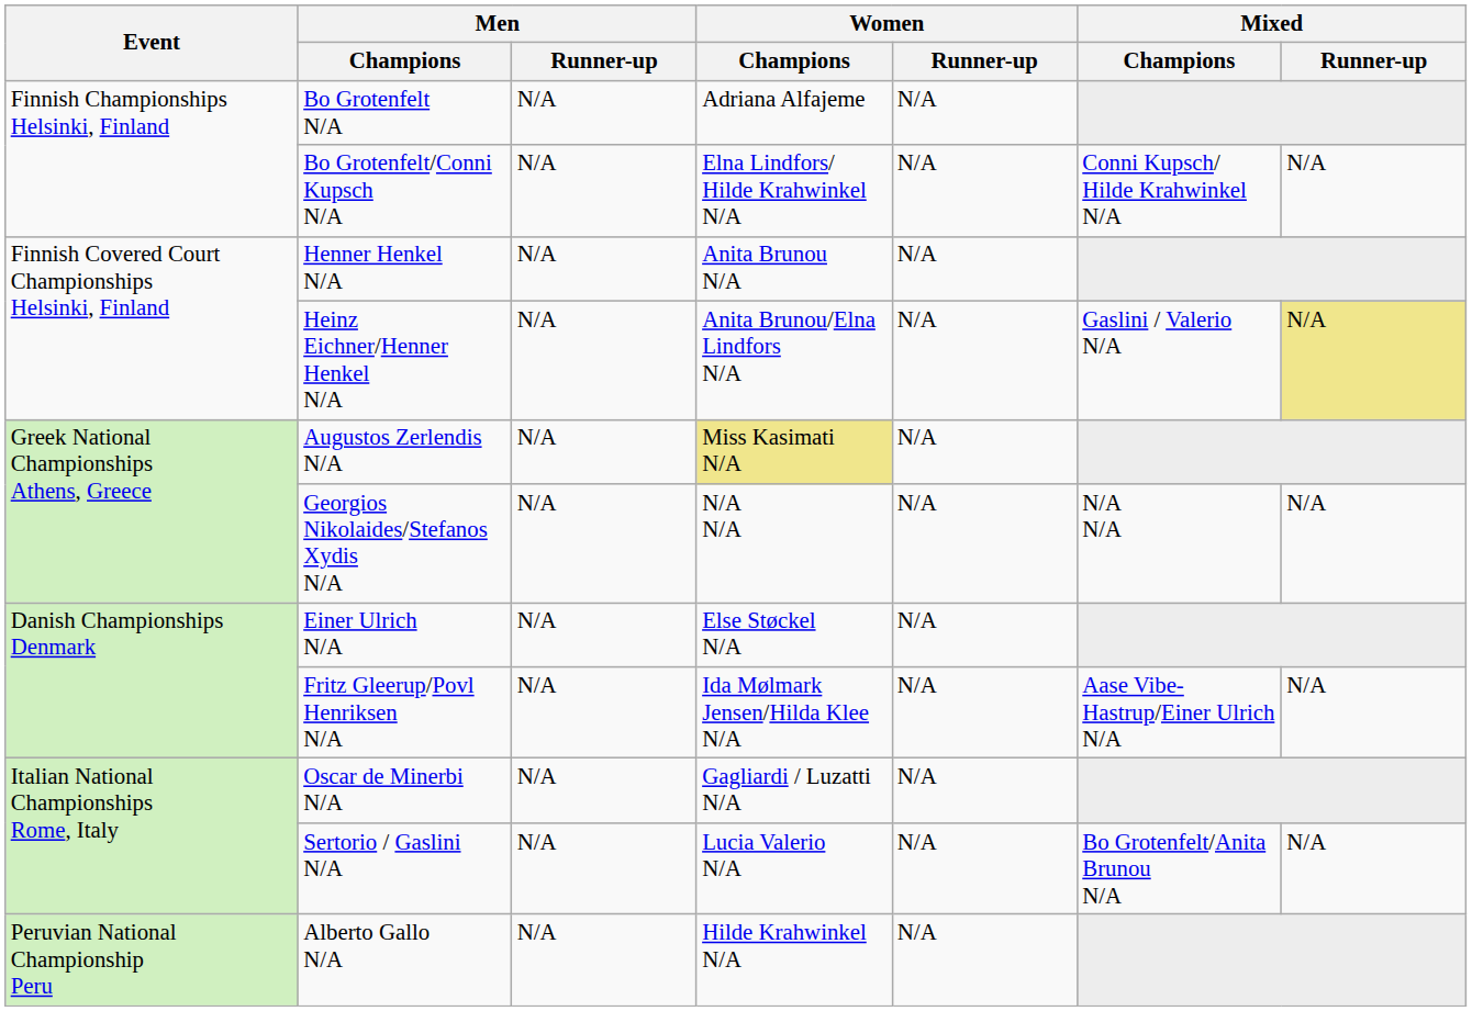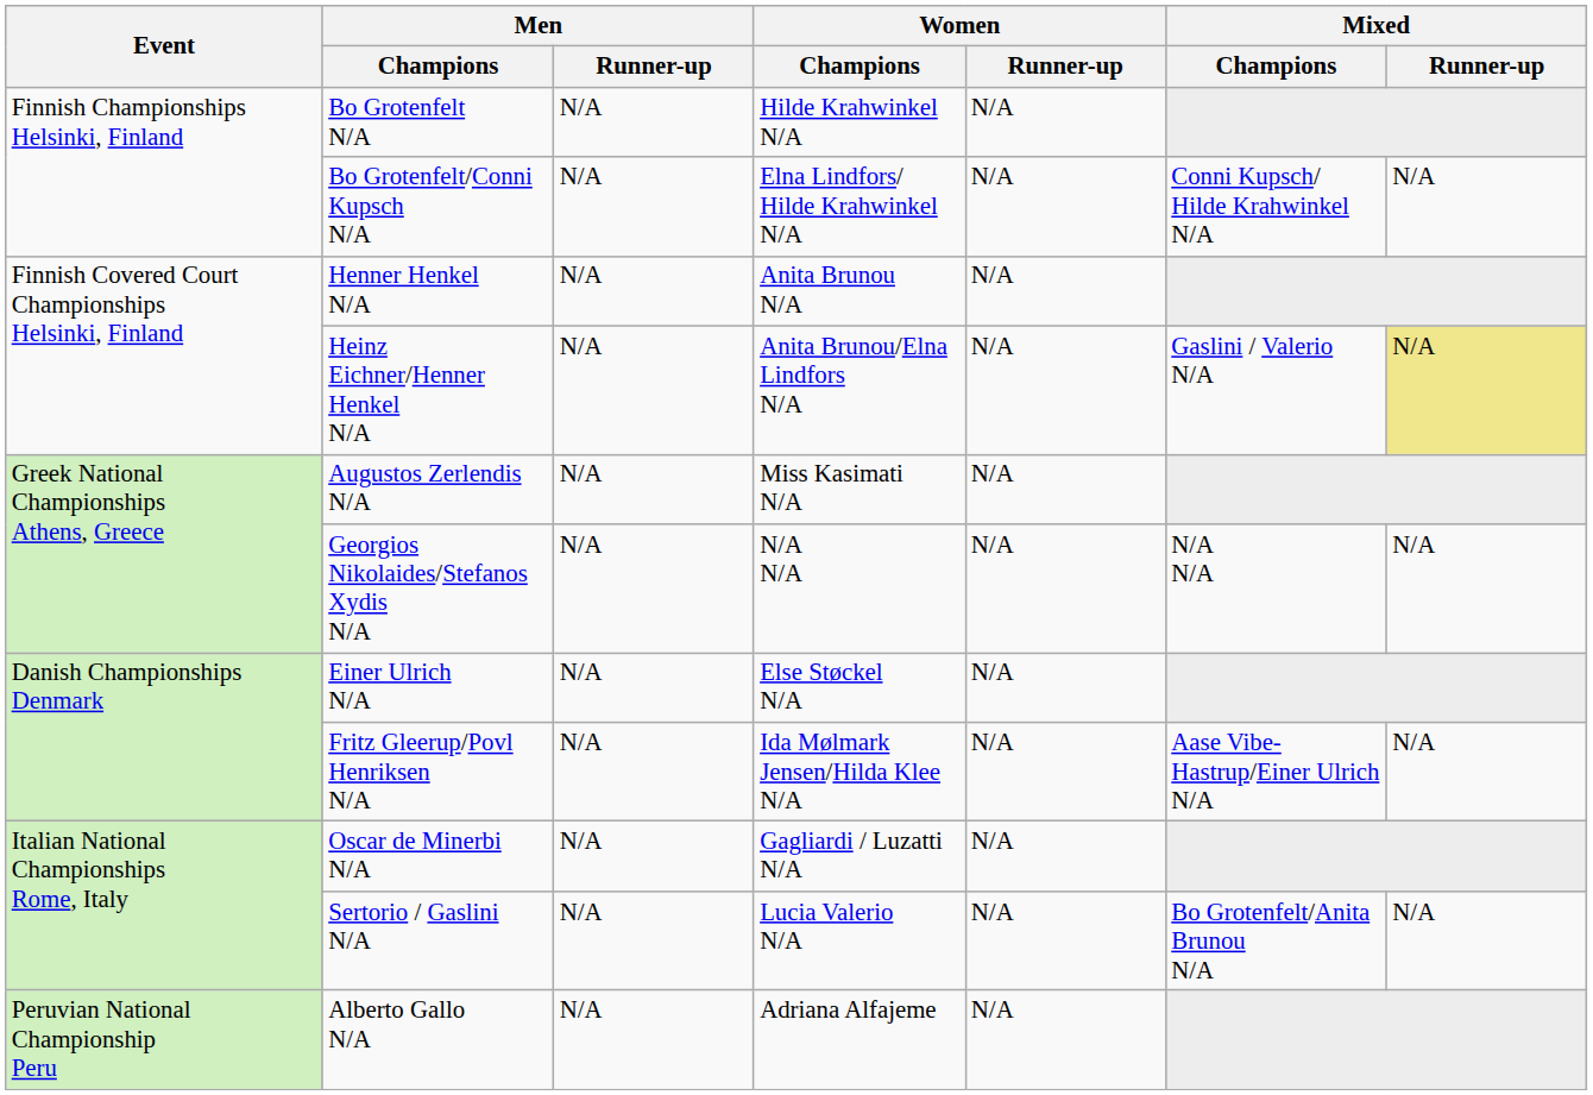 <table class="wikitable" style="font-size:85%;">
 <tr>
 <th rowspan="2" style="width:200px;">Event</th>
 <th colspan="2" style="width:250px;">Men</th>
 <th colspan="2" style="width:250px;">Women</th>
 <th colspan="2" style="width:250px;">Mixed</th>
 </tr>
 <tr>
 <th style="width:125px;">Champions</th>
 <th style="width:125px;">Runner-up</th>
 <th style="width:125px;">Champions</th>
 <th style="width:125px;">Runner-up</th>
 <th style="width:125px;">Champions</th>
 <th style="width:125px;">Runner-up</th>
 </tr>
 <tr valign=top>
 <td rowspan=2>Finnish Championships<br><a href='#'>Helsinki</a>, <a href='#'>Finland</a></td>
 <td> <a href='#'>Bo Grotenfelt</a><br>N/A</td>
 <td>N/A</td>
-<td> Adriana Alfajeme</td>
+<td> <a href='#'>Hilde Krahwinkel</a><br>N/A</td>
 <td>N/A</td>
 <td style="background:#ededed;" colspan="2"></td>
 </tr>
 <tr valign=top>
 <td> <a href='#'>Bo Grotenfelt</a>/<a href='#'>Conni Kupsch</a><br>N/A</td>
 <td>N/A</td>
 <td><a href='#'>Elna Lindfors</a>/ <a href='#'>Hilde Krahwinkel</a><br>N/A</td>
 <td>N/A</td>
 <td><a href='#'>Conni Kupsch</a>/ <a href='#'>Hilde Krahwinkel</a><br>N/A</td>
 <td>N/A</td>
 </tr>
 <tr valign=top>
 <td rowspan=2>Finnish Covered Court Championships<br><a href='#'>Helsinki</a>, <a href='#'>Finland</a></td>
 <td> <a href='#'>Henner Henkel</a><br>N/A</td>
 <td>N/A</td>
 <td> <a href='#'>Anita Brunou</a><br>N/A</td>
 <td>N/A</td>
 <td style="background:#ededed;" colspan="2"></td>
 </tr>
 <tr valign=top>
 <td> <a href='#'>Heinz Eichner</a>/<a href='#'>Henner Henkel</a><br>N/A</td>
 <td>N/A</td>
 <td><a href='#'>Anita Brunou</a>/<a href='#'>Elna Lindfors</a><br>N/A</td>
 <td>N/A</td>
 <td> <a href='#'>Gaslini</a> /  <a href='#'>Valerio</a><br>N/A</td>
 <td style="background: khaki;">N/A</td>
 </tr>
 <tr valign=top>
 <td rowspan=2 style="background:#d0f0c0">Greek National Championships<br><a href='#'>Athens</a>, <a href='#'>Greece</a></td>
 <td> <a href='#'>Augustos Zerlendis</a><br>N/A</td>
 <td>N/A</td>
-<td style="background: khaki;"> Miss Kasimati<br>N/A</td>
+<td> Miss Kasimati<br>N/A</td>
 <td>N/A</td>
 <td style="background:#ededed;" colspan="2"></td>
 </tr>
 <tr valign=top>
 <td> <a href='#'>Georgios Nikolaides</a>/<a href='#'>Stefanos Xydis</a><br>N/A</td>
 <td>N/A</td>
 <td>N/A<br>N/A</td>
 <td>N/A</td>
 <td>N/A<br>N/A</td>
 <td>N/A</td>
 </tr>
 <tr valign=top>
 <td style="background:#d0f0c0" rowspan=2>Danish Championships<br><a href='#'>Denmark</a></td>
 <td> <a href='#'>Einer Ulrich</a><br>N/A</td>
 <td>N/A</td>
 <td><a href='#'>Else Støckel</a><br>N/A</td>
 <td>N/A</td>
 <td style="background:#ededed;" colspan="2"></td>
 </tr>
 <tr valign=top>
 <td> <a href='#'>Fritz Gleerup</a>/<a href='#'>Povl Henriksen</a><br>N/A</td>
 <td>N/A</td>
 <td><a href='#'>Ida Mølmark Jensen</a>/<a href='#'>Hilda Klee</a><br>N/A</td>
 <td>N/A</td>
 <td><a href='#'>Aase Vibe-Hastrup</a>/<a href='#'>Einer Ulrich</a><br>N/A</td>
 <td>N/A</td>
 </tr>
 <tr valign=top>
 <td rowspan=2 style="background:#d0f0c0">Italian National Championships<br><a href='#'>Rome</a>, Italy</td>
 <td> <a href='#'>Oscar de Minerbi</a><br>N/A</td>
 <td>N/A</td>
 <td> <a href='#'>Gagliardi</a> /  Luzatti<br>N/A</td>
 <td>N/A</td>
 <td style="background:#ededed;" colspan="2"></td>
 </tr>
 <tr valign=top>
 <td> <a href='#'>Sertorio</a> /  <a href='#'>Gaslini</a><br>N/A</td>
 <td>N/A</td>
 <td> <a href='#'>Lucia Valerio</a><br>N/A</td>
 <td>N/A</td>
 <td><a href='#'>Bo Grotenfelt</a>/<a href='#'>Anita Brunou</a><br>N/A</td>
 <td>N/A</td>
 </tr>
 <tr valign=top>
 <td style="background:#d0f0c0">Peruvian National Championship<br><a href='#'>Peru</a></td>
 <td> Alberto Gallo<br>N/A</td>
 <td>N/A</td>
-<td> <a href='#'>Hilde Krahwinkel</a><br>N/A</td>
+<td> Adriana Alfajeme</td>
 <td>N/A</td>
 <td style="background:#ededed;" colspan="2"></td>
 </tr>
 </table>
